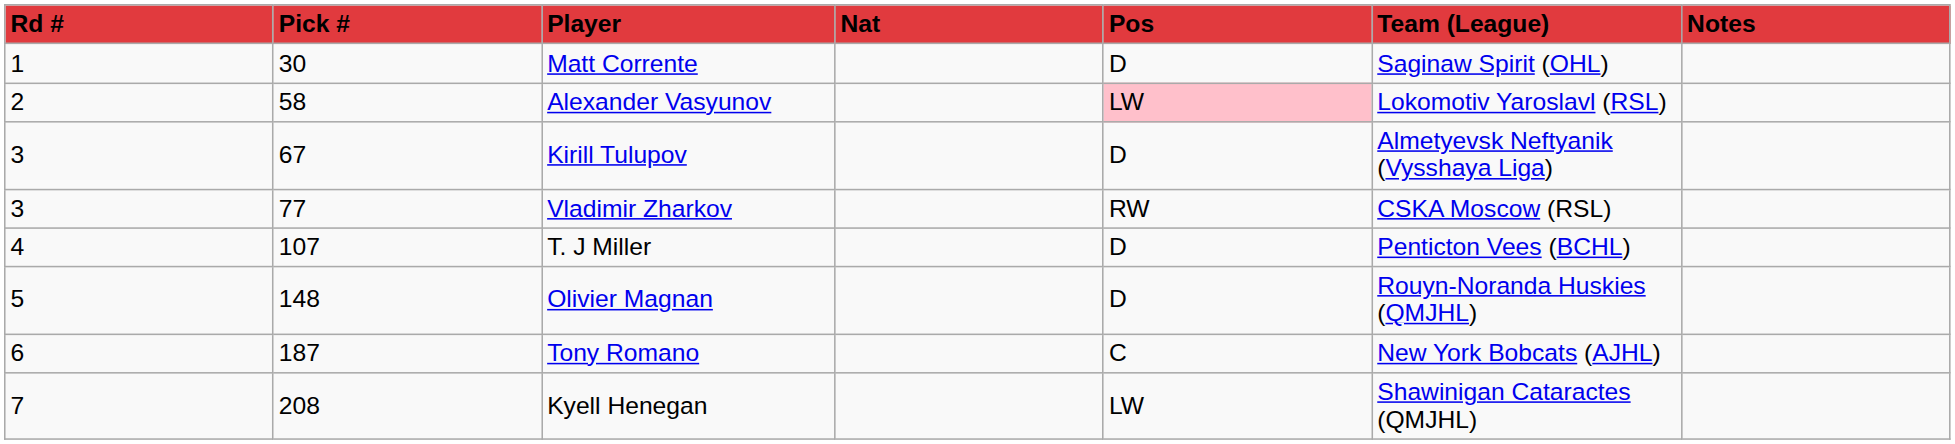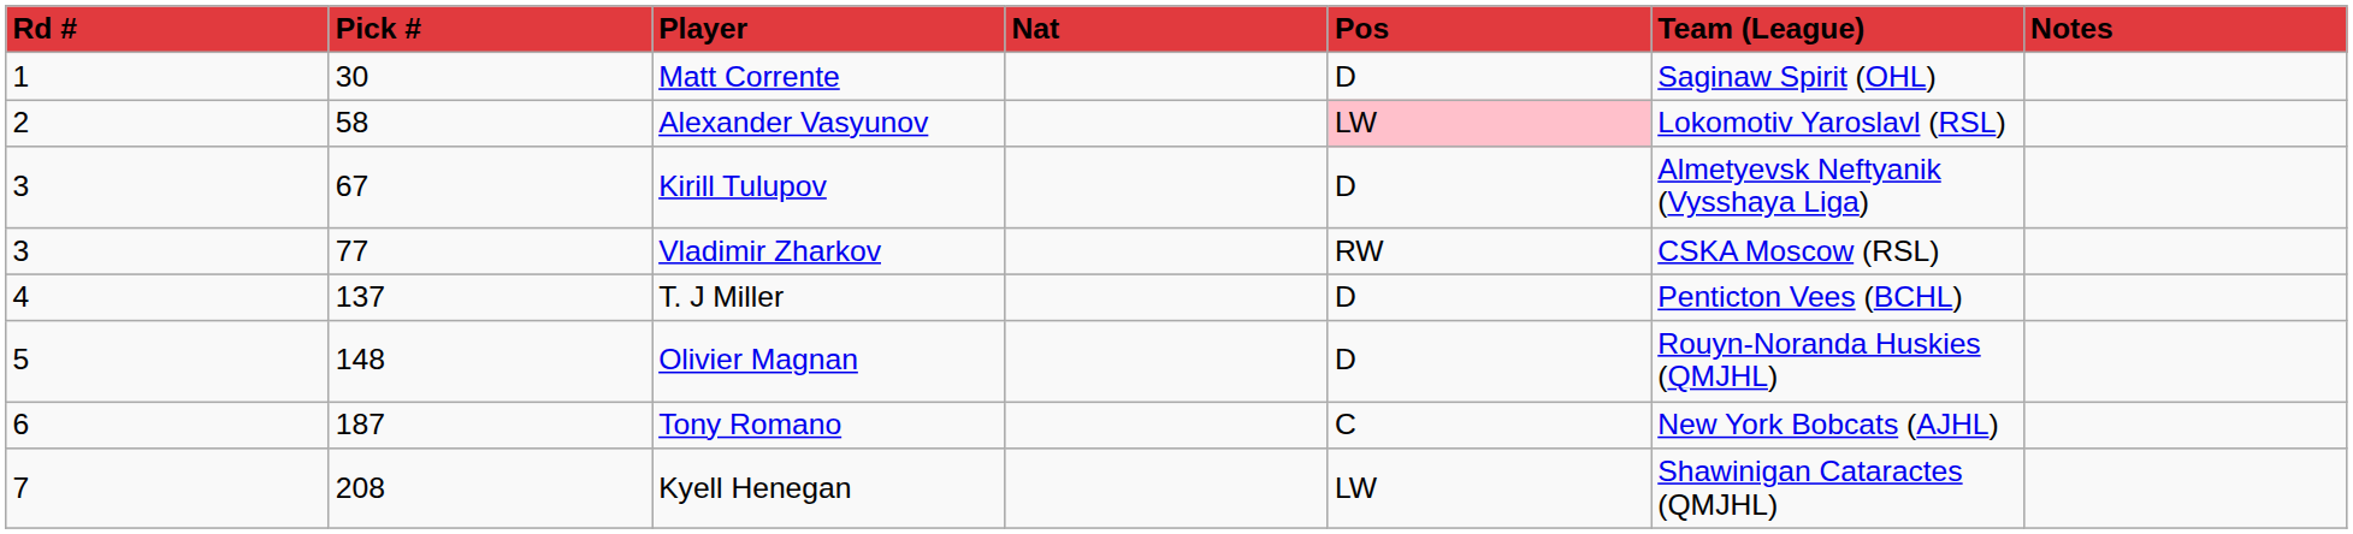 <table class="wikitable" style="width: 100%">
 <tr>
 <td width="5%"; bgcolor="#E13A3E"><strong>Rd #</strong></td>
 <td width="5%"; bgcolor="#E13A3E"><strong>Pick #</strong></td>
 <td width="5%"; bgcolor="#E13A3E"><strong>Player </strong></td>
 <td width="5%"; bgcolor="#E13A3E"><strong>Nat</strong></td>
 <td width="5%"; bgcolor="#E13A3E"><strong>Pos</strong></td>
 <td width="5%"; bgcolor="#E13A3E"><strong>Team (League)</strong></td>
 <td width="5%"; bgcolor="#E13A3E"><strong>Notes</strong></td>
 </tr>
 <tr>
 <td>1</td>
 <td>30</td>
 <td><a href='#'>Matt Corrente</a></td>
 <td></td>
 <td>D</td>
 <td><a href='#'>Saginaw Spirit</a> (<a href='#'>OHL</a>)</td>
 <td></td>
 </tr>
 <tr>
 <td>2</td>
 <td>58</td>
 <td><a href='#'>Alexander Vasyunov</a></td>
 <td></td>
 <td style="background: pink;">LW</td>
 <td><a href='#'>Lokomotiv Yaroslavl</a> (<a href='#'>RSL</a>)</td>
 <td></td>
 </tr>
 <tr>
 <td>3</td>
 <td>67</td>
 <td><a href='#'>Kirill Tulupov</a></td>
 <td></td>
 <td>D</td>
 <td><a href='#'>Almetyevsk Neftyanik</a> (<a href='#'>Vysshaya Liga</a>)</td>
 <td></td>
 </tr>
 <tr>
 <td>3</td>
 <td>77</td>
 <td><a href='#'>Vladimir Zharkov</a></td>
 <td></td>
 <td>RW</td>
 <td><a href='#'>CSKA Moscow</a> (RSL)</td>
 <td></td>
 </tr>
 <tr>
 <td>4</td>
-<td>107</td>
+<td>137</td>
 <td>T. J Miller</td>
 <td></td>
 <td>D</td>
 <td><a href='#'>Penticton Vees</a> (<a href='#'>BCHL</a>)</td>
 <td></td>
 </tr>
 <tr>
 <td>5</td>
 <td>148</td>
 <td><a href='#'>Olivier Magnan</a></td>
 <td></td>
 <td>D</td>
 <td><a href='#'>Rouyn-Noranda Huskies</a> (<a href='#'>QMJHL</a>)</td>
 <td></td>
 </tr>
 <tr>
 <td>6</td>
 <td>187</td>
 <td><a href='#'>Tony Romano</a></td>
 <td></td>
 <td>C</td>
 <td><a href='#'>New York Bobcats</a> (<a href='#'>AJHL</a>)</td>
 <td></td>
 </tr>
 <tr>
 <td>7</td>
 <td>208</td>
 <td>Kyell Henegan</td>
 <td></td>
 <td>LW</td>
 <td><a href='#'>Shawinigan Cataractes</a> (QMJHL)</td>
 <td></td>
 </tr>
 </table>
